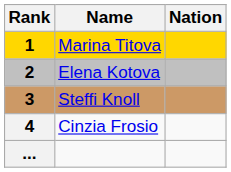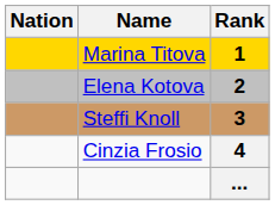 <table class="wikitable">
 <tr>
+<th>Nation</th>
+<th>Name</th>
 <th>Rank</th>
-<th>Name</th>
-<th>Nation</th>
 </tr>
 <tr bgcolor="gold">
+<td></td>
+<td><a href='#'>Marina Titova</a></td>
 <td align="center"><strong>1</strong></td>
-<td><a href='#'>Marina Titova</a></td>
-<td></td>
 </tr>
 <tr bgcolor="silver">
+<td></td>
+<td><a href='#'>Elena Kotova</a></td>
 <td align="center"><strong>2</strong></td>
-<td><a href='#'>Elena Kotova</a></td>
-<td></td>
 </tr>
 <tr bgcolor="cc9966">
+<td></td>
+<td><a href='#'>Steffi Knoll</a></td>
 <td align="center"><strong>3</strong></td>
-<td><a href='#'>Steffi Knoll</a></td>
-<td></td>
 </tr>
 <tr>
+<td></td>
+<td><a href='#'>Cinzia Frosio</a></td>
 <th>4</th>
-<td><a href='#'>Cinzia Frosio</a></td>
-<td></td>
 </tr>
 <tr>
-<th>...</th>
 <td></td>
 <td></td>
+<th>...</th>
 </tr>
 </table>
